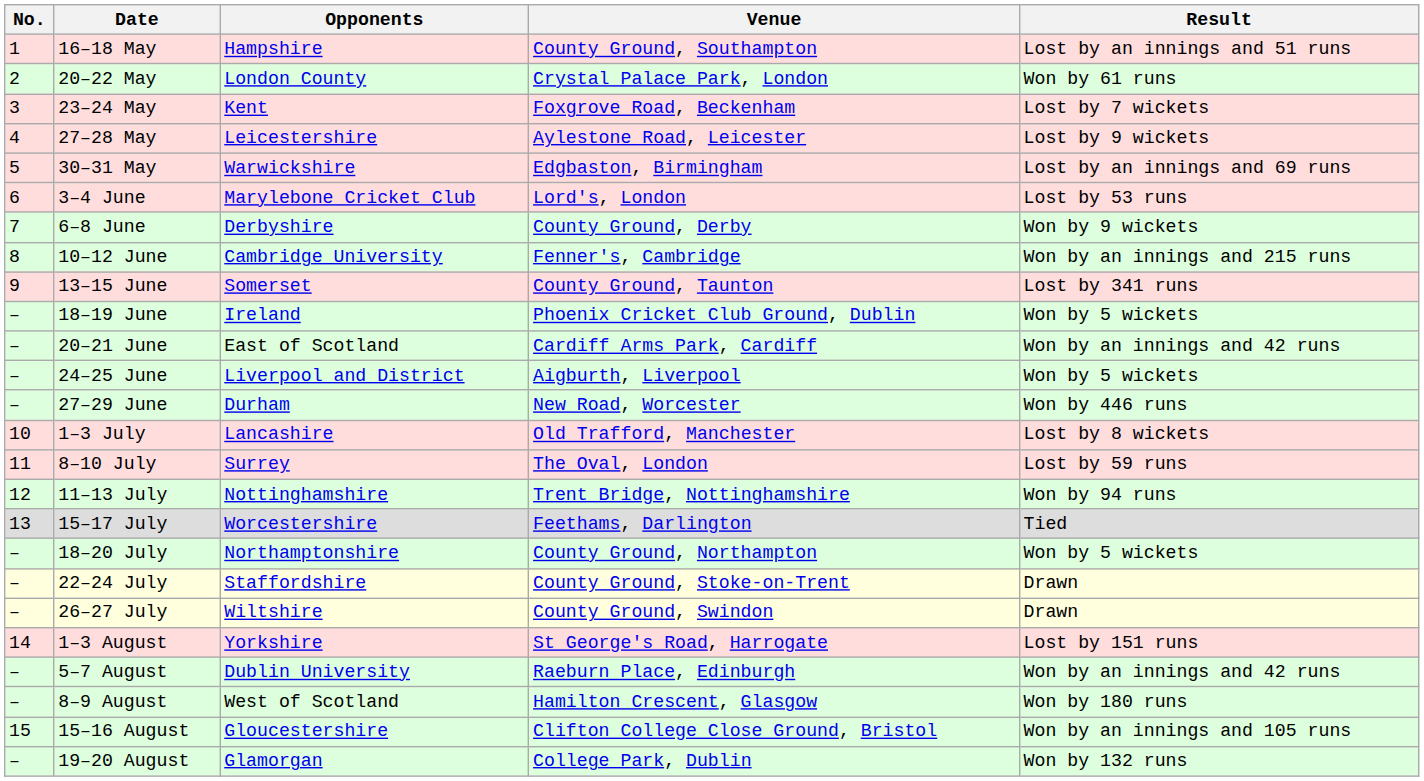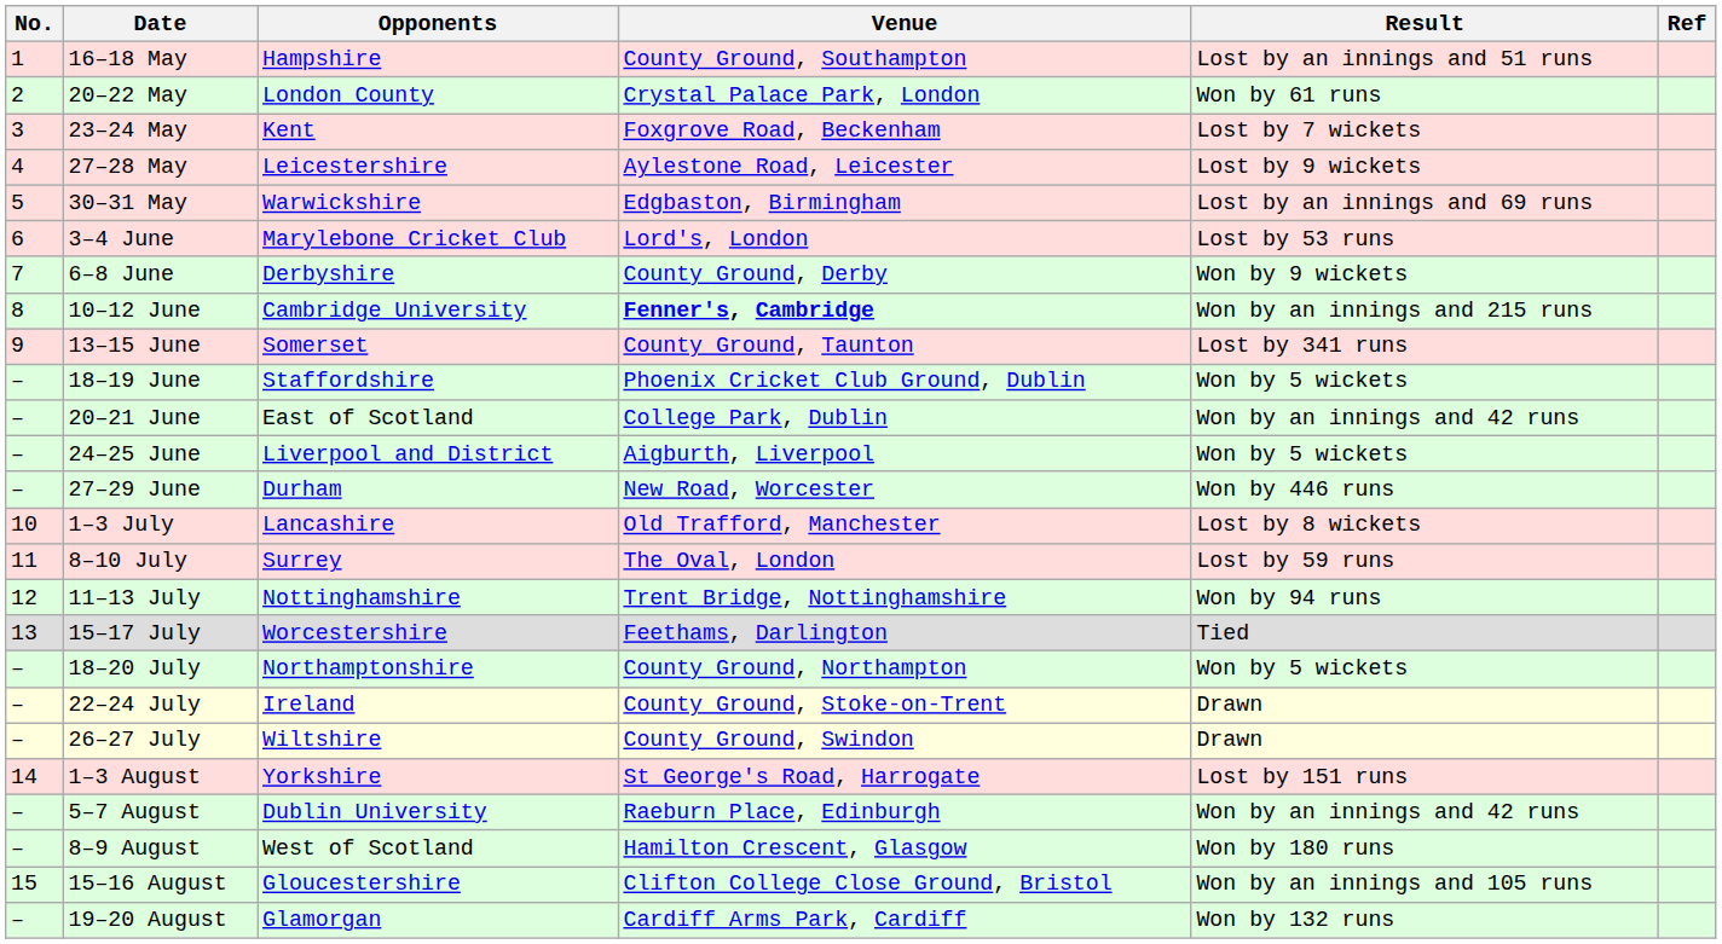 <table class="wikitable" style="width:80%;">
 <tr bgcolor="#efefef">
 <th scope="col">No.</th>
 <th scope="col">Date</th>
 <th scope="col">Opponents</th>
 <th scope="col">Venue</th>
 <th scope="col">Result</th>
+<th scope="col">Ref</th>
 </tr>
 <tr bgcolor="#ffdddd">
 <td>1</td>
 <td>16–18 May</td>
 <td><a href='#'>Hampshire</a></td>
 <td><a href='#'>County Ground</a>, <a href='#'>Southampton</a></td>
 <td>Lost by an innings and 51 runs</td>
+<td></td>
 </tr>
 <tr bgcolor="#ddffdd">
 <td>2</td>
 <td>20–22 May</td>
 <td><a href='#'>London County</a></td>
 <td><a href='#'>Crystal Palace Park</a>, <a href='#'>London</a></td>
 <td>Won by 61 runs</td>
+<td></td>
 </tr>
 <tr bgcolor="#ffdddd">
 <td>3</td>
 <td>23–24 May</td>
 <td><a href='#'>Kent</a></td>
 <td><a href='#'>Foxgrove Road</a>, <a href='#'>Beckenham</a></td>
 <td>Lost by 7 wickets</td>
+<td></td>
 </tr>
 <tr bgcolor="#ffdddd">
 <td>4</td>
 <td>27–28 May</td>
 <td><a href='#'>Leicestershire</a></td>
 <td><a href='#'>Aylestone Road</a>, <a href='#'>Leicester</a></td>
 <td>Lost by 9 wickets</td>
+<td></td>
 </tr>
 <tr bgcolor="#ffdddd">
 <td>5</td>
 <td>30–31 May</td>
 <td><a href='#'>Warwickshire</a></td>
 <td><a href='#'>Edgbaston</a>, <a href='#'>Birmingham</a></td>
 <td>Lost by an innings and 69 runs</td>
+<td></td>
 </tr>
 <tr bgcolor="#ffdddd">
 <td>6</td>
 <td>3–4 June</td>
 <td><a href='#'>Marylebone Cricket Club</a></td>
 <td><a href='#'>Lord's</a>, <a href='#'>London</a></td>
 <td>Lost by 53 runs</td>
+<td></td>
 </tr>
 <tr bgcolor="#ddffdd">
 <td>7</td>
 <td>6–8 June</td>
 <td><a href='#'>Derbyshire</a></td>
 <td><a href='#'>County Ground</a>, <a href='#'>Derby</a></td>
 <td>Won by 9 wickets</td>
+<td></td>
 </tr>
 <tr bgcolor="#ddffdd">
 <td>8</td>
 <td>10–12 June</td>
 <td><a href='#'>Cambridge University</a></td>
-<td><a href='#'>Fenner's</a>, <a href='#'>Cambridge</a></td>
+<td><strong><a href='#'>Fenner's</a>, <a href='#'>Cambridge</a></strong></td>
 <td>Won by an innings and 215 runs</td>
+<td></td>
 </tr>
 <tr bgcolor="#ffdddd">
 <td>9</td>
 <td>13–15 June</td>
 <td><a href='#'>Somerset</a></td>
 <td><a href='#'>County Ground</a>, <a href='#'>Taunton</a></td>
 <td>Lost by 341 runs</td>
+<td></td>
 </tr>
 <tr bgcolor="#ddffdd">
 <td>–</td>
 <td>18–19 June</td>
-<td><a href='#'>Ireland</a></td>
+<td><a href='#'>Staffordshire</a></td>
 <td><a href='#'>Phoenix Cricket Club Ground</a>, <a href='#'>Dublin</a></td>
 <td>Won by 5 wickets</td>
+<td></td>
 </tr>
 <tr bgcolor="#ddffdd">
 <td>–</td>
 <td>20–21 June</td>
 <td>East of Scotland</td>
-<td><a href='#'>Cardiff Arms Park</a>, <a href='#'>Cardiff</a></td>
+<td><a href='#'>College Park</a>, <a href='#'>Dublin</a></td>
 <td>Won by an innings and 42 runs</td>
+<td></td>
 </tr>
 <tr bgcolor="#ddffdd">
 <td>–</td>
 <td>24–25 June</td>
 <td><a href='#'>Liverpool and District</a></td>
 <td><a href='#'>Aigburth</a>, <a href='#'>Liverpool</a></td>
 <td>Won by 5 wickets</td>
+<td></td>
 </tr>
 <tr bgcolor="#ddffdd">
 <td>–</td>
 <td>27–29 June</td>
 <td><a href='#'>Durham</a></td>
 <td><a href='#'>New Road</a>, <a href='#'>Worcester</a></td>
 <td>Won by 446 runs</td>
+<td></td>
 </tr>
 <tr bgcolor="#ffdddd">
 <td>10</td>
 <td>1–3 July</td>
 <td><a href='#'>Lancashire</a></td>
 <td><a href='#'>Old Trafford</a>, <a href='#'>Manchester</a></td>
 <td>Lost by 8 wickets</td>
+<td></td>
 </tr>
 <tr bgcolor="#ffdddd">
 <td>11</td>
 <td>8–10 July</td>
 <td><a href='#'>Surrey</a></td>
 <td><a href='#'>The Oval</a>, <a href='#'>London</a></td>
 <td>Lost by 59 runs</td>
+<td></td>
 </tr>
 <tr bgcolor="#ddffdd">
 <td>12</td>
 <td>11–13 July</td>
 <td><a href='#'>Nottinghamshire</a></td>
 <td><a href='#'>Trent Bridge</a>, <a href='#'>Nottinghamshire</a></td>
 <td>Won by 94 runs</td>
+<td></td>
 </tr>
 <tr bgcolor="#dddddd">
 <td>13</td>
 <td>15–17 July</td>
 <td><a href='#'>Worcestershire</a></td>
 <td><a href='#'>Feethams</a>, <a href='#'>Darlington</a></td>
 <td>Tied</td>
+<td></td>
 </tr>
 <tr bgcolor="#ddffdd">
 <td>–</td>
 <td>18–20 July</td>
 <td><a href='#'>Northamptonshire</a></td>
 <td><a href='#'>County Ground</a>, <a href='#'>Northampton</a></td>
 <td>Won by 5 wickets</td>
+<td></td>
 </tr>
 <tr bgcolor="#ffffdd">
 <td>–</td>
 <td>22–24 July</td>
-<td><a href='#'>Staffordshire</a></td>
+<td><a href='#'>Ireland</a></td>
 <td><a href='#'>County Ground</a>, <a href='#'>Stoke-on-Trent</a></td>
 <td>Drawn</td>
+<td></td>
 </tr>
 <tr bgcolor="#ffffdd">
 <td>–</td>
 <td>26–27 July</td>
 <td><a href='#'>Wiltshire</a></td>
 <td><a href='#'>County Ground</a>, <a href='#'>Swindon</a></td>
 <td>Drawn</td>
+<td></td>
 </tr>
 <tr bgcolor="#ffdddd">
 <td>14</td>
 <td>1–3 August</td>
 <td><a href='#'>Yorkshire</a></td>
 <td><a href='#'>St George's Road</a>, <a href='#'>Harrogate</a></td>
 <td>Lost by 151 runs</td>
+<td></td>
 </tr>
 <tr bgcolor="#ddffdd">
 <td>–</td>
 <td>5–7 August</td>
 <td><a href='#'>Dublin University</a></td>
 <td><a href='#'>Raeburn Place</a>, <a href='#'>Edinburgh</a></td>
 <td>Won by an innings and 42 runs</td>
+<td></td>
 </tr>
 <tr bgcolor="#ddffdd">
 <td>–</td>
 <td>8–9 August</td>
 <td>West of Scotland</td>
 <td><a href='#'>Hamilton Crescent</a>, <a href='#'>Glasgow</a></td>
 <td>Won by 180 runs</td>
+<td></td>
 </tr>
 <tr bgcolor="#ddffdd">
 <td>15</td>
 <td>15–16 August</td>
 <td><a href='#'>Gloucestershire</a></td>
 <td><a href='#'>Clifton College Close Ground</a>, <a href='#'>Bristol</a></td>
 <td>Won by an innings and 105 runs</td>
+<td></td>
 </tr>
 <tr bgcolor="#ddffdd">
 <td>–</td>
 <td>19–20 August</td>
 <td><a href='#'>Glamorgan</a></td>
-<td><a href='#'>College Park</a>, <a href='#'>Dublin</a></td>
+<td><a href='#'>Cardiff Arms Park</a>, <a href='#'>Cardiff</a></td>
 <td>Won by 132 runs</td>
+<td></td>
 </tr>
 </table>
